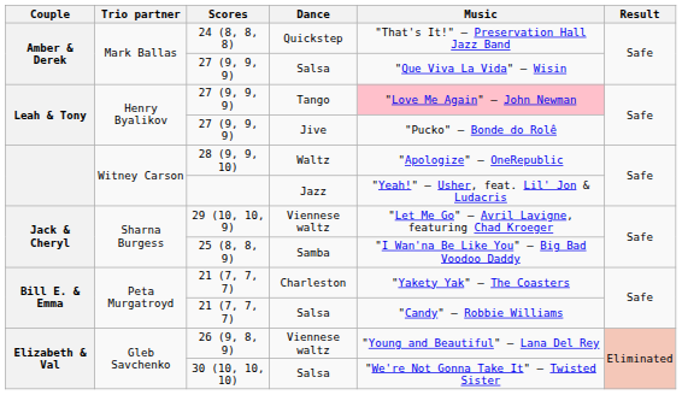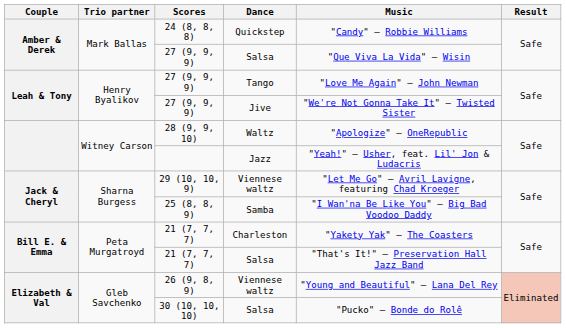 <table class="wikitable sortable" style="text-align:center; width:90%">
 <tr>
 <th scope="col">Couple</th>
 <th scope="col" class="unsortable">Trio partner</th>
 <th scope="col">Scores</th>
 <th scope="col" class="unsortable">Dance</th>
 <th scope="col" class="unsortable">Music</th>
 <th scope="col" class="unsortable">Result</th>
 </tr>
 <tr>
 <th scope="row" rowspan=2>Amber & Derek</th>
 <td rowspan="2">Mark Ballas</td>
 <td>24 (8, 8, 8)</td>
 <td>Quickstep</td>
-<td>"That's It!" — <a href='#'>Preservation Hall Jazz Band</a></td>
+<td>"<a href='#'>Candy</a>" — <a href='#'>Robbie Williams</a></td>
 <td rowspan=2>Safe</td>
 </tr>
 <tr>
 <td>27 (9, 9, 9)</td>
 <td>Salsa</td>
 <td>"<a href='#'>Que Viva La Vida</a>" — <a href='#'>Wisin</a></td>
 </tr>
 <tr>
 <th scope="row" rowspan=2>Leah & Tony</th>
 <td rowspan="2">Henry Byalikov</td>
 <td>27 (9, 9, 9)</td>
 <td>Tango</td>
-<td style="background: pink;">"<a href='#'>Love Me Again</a>" — <a href='#'>John Newman</a></td>
+<td>"<a href='#'>Love Me Again</a>" — <a href='#'>John Newman</a></td>
 <td rowspan=2>Safe</td>
 </tr>
 <tr>
 <td>27 (9, 9, 9)</td>
 <td>Jive</td>
-<td>"Pucko" — <a href='#'>Bonde do Rolê</a></td>
+<td>"<a href='#'>We're Not Gonna Take It</a>" — <a href='#'>Twisted Sister</a></td>
 </tr>
 <tr>
 <th scope="row" rowspan=2></th>
 <td rowspan="2">Witney Carson</td>
 <td>28 (9, 9, 10)</td>
 <td>Waltz</td>
 <td>"<a href='#'>Apologize</a>" — <a href='#'>OneRepublic</a></td>
 <td rowspan=2>Safe</td>
 </tr>
 <tr>
 <td></td>
 <td>Jazz</td>
 <td>"<a href='#'>Yeah!</a>" — <a href='#'>Usher</a>, feat. <a href='#'>Lil' Jon</a> & <a href='#'>Ludacris</a></td>
 </tr>
 <tr>
 <th scope="row" rowspan=2>Jack & Cheryl</th>
 <td rowspan="2">Sharna Burgess</td>
 <td>29 (10, 10, 9)</td>
 <td>Viennese waltz</td>
 <td>"<a href='#'>Let Me Go</a>" — <a href='#'>Avril Lavigne</a>, featuring <a href='#'>Chad Kroeger</a></td>
 <td rowspan=2>Safe</td>
 </tr>
 <tr>
 <td>25 (8, 8, 9)</td>
 <td>Samba</td>
 <td>"<a href='#'>I Wan'na Be Like You</a>" — <a href='#'>Big Bad Voodoo Daddy</a></td>
 </tr>
 <tr>
 <th scope="row" rowspan=2>Bill E. & Emma</th>
 <td rowspan="2">Peta Murgatroyd</td>
 <td>21 (7, 7, 7)</td>
 <td>Charleston</td>
 <td>"<a href='#'>Yakety Yak</a>" — <a href='#'>The Coasters</a></td>
 <td rowspan=2>Safe</td>
 </tr>
 <tr>
 <td>21 (7, 7, 7)</td>
 <td>Salsa</td>
-<td>"<a href='#'>Candy</a>" — <a href='#'>Robbie Williams</a></td>
+<td>"That's It!" — <a href='#'>Preservation Hall Jazz Band</a></td>
 </tr>
 <tr>
 <th scope="row" rowspan=2>Elizabeth & Val</th>
 <td rowspan="2">Gleb Savchenko</td>
 <td>26 (9, 8, 9)</td>
 <td>Viennese waltz</td>
 <td>"<a href='#'>Young and Beautiful</a>" — <a href='#'>Lana Del Rey</a></td>
 <td rowspan=2 bgcolor=f4c7b8>Eliminated</td>
 </tr>
 <tr>
 <td>30 (10, 10, 10)</td>
 <td>Salsa</td>
-<td>"<a href='#'>We're Not Gonna Take It</a>" — <a href='#'>Twisted Sister</a></td>
+<td>"Pucko" — <a href='#'>Bonde do Rolê</a></td>
 </tr>
 </table>
